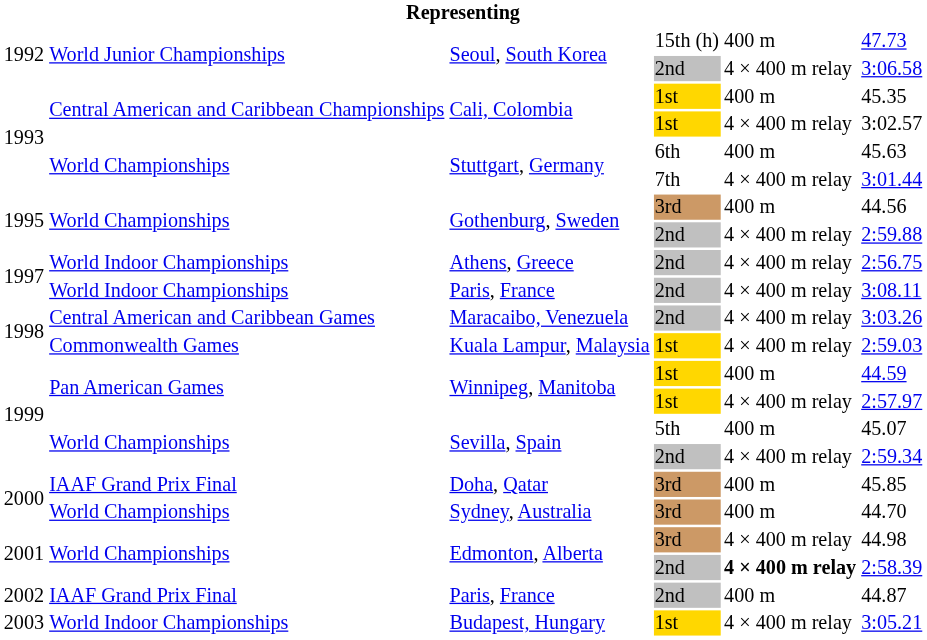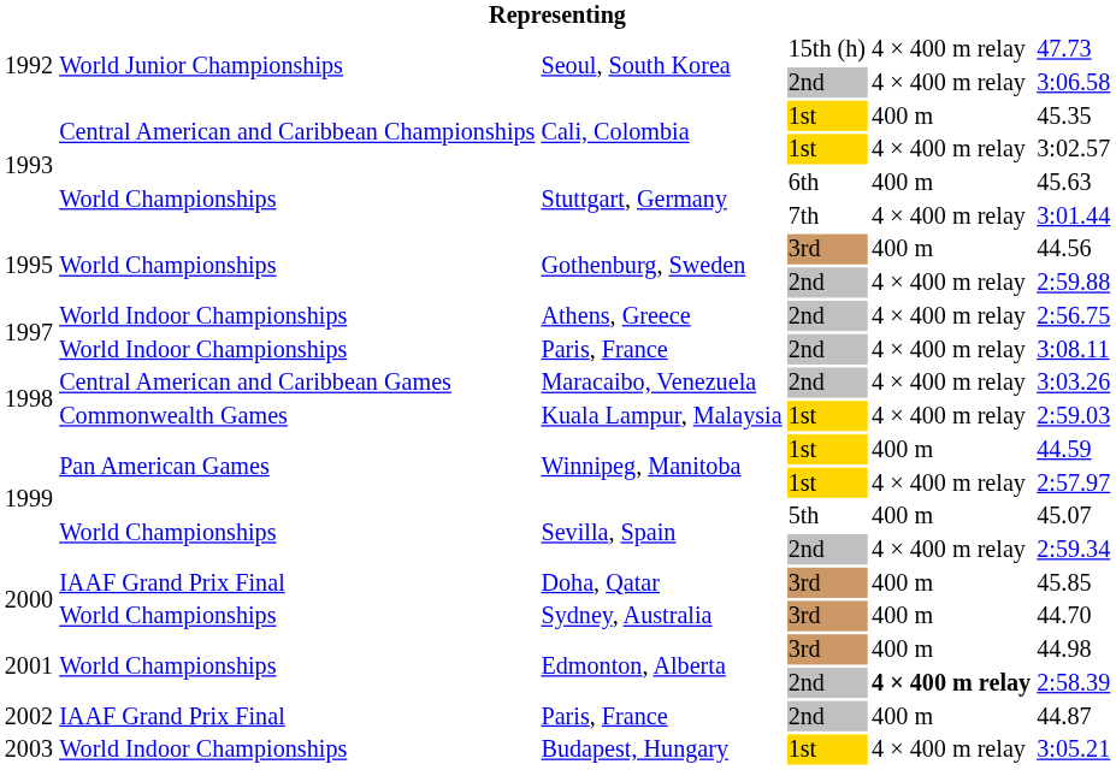 <table>
 <tr>
 <th colspan="6">Representing </th>
 </tr>
 <tr>
 <td rowspan=2>1992</td>
 <td rowspan=2><a href='#'>World Junior Championships</a></td>
 <td rowspan=2><a href='#'>Seoul</a>, <a href='#'>South Korea</a></td>
 <td>15th (h)</td>
-<td>400 m</td>
+<td>4 × 400 m relay</td>
 <td><a href='#'>47.73</a></td>
 </tr>
 <tr>
 <td bgcolor=silver>2nd</td>
 <td>4 × 400 m relay</td>
 <td><a href='#'>3:06.58</a></td>
 </tr>
 <tr>
 <td rowspan=4>1993</td>
 <td rowspan=2><a href='#'>Central American and Caribbean Championships</a></td>
 <td rowspan=2><a href='#'>Cali, Colombia</a></td>
 <td bgcolor="gold">1st</td>
 <td>400 m</td>
 <td>45.35</td>
 </tr>
 <tr>
 <td bgcolor="gold">1st</td>
 <td>4 × 400 m relay</td>
 <td>3:02.57</td>
 </tr>
 <tr>
 <td rowspan=2><a href='#'>World Championships</a></td>
 <td rowspan=2><a href='#'>Stuttgart</a>, <a href='#'>Germany</a></td>
 <td>6th</td>
 <td>400 m</td>
 <td>45.63</td>
 </tr>
 <tr>
 <td>7th</td>
 <td>4 × 400 m relay</td>
 <td><a href='#'>3:01.44</a></td>
 </tr>
 <tr>
 <td rowspan=2>1995</td>
 <td rowspan=2><a href='#'>World Championships</a></td>
 <td rowspan=2><a href='#'>Gothenburg</a>, <a href='#'>Sweden</a></td>
 <td bgcolor="cc9966">3rd</td>
 <td>400 m</td>
 <td>44.56</td>
 </tr>
 <tr>
 <td bgcolor="silver">2nd</td>
 <td>4 × 400 m relay</td>
 <td><a href='#'>2:59.88</a></td>
 </tr>
 <tr>
 <td rowspan=2>1997</td>
 <td><a href='#'>World Indoor Championships</a></td>
 <td><a href='#'>Athens</a>, <a href='#'>Greece</a></td>
 <td bgcolor="silver">2nd</td>
 <td>4 × 400 m relay</td>
 <td><a href='#'>2:56.75</a></td>
 </tr>
 <tr>
 <td><a href='#'>World Indoor Championships</a></td>
 <td><a href='#'>Paris</a>, <a href='#'>France</a></td>
 <td bgcolor="silver">2nd</td>
 <td>4 × 400 m relay</td>
 <td><a href='#'>3:08.11</a></td>
 </tr>
 <tr>
 <td rowspan=2>1998</td>
 <td><a href='#'>Central American and Caribbean Games</a></td>
 <td><a href='#'>Maracaibo, Venezuela</a></td>
 <td bgcolor=silver>2nd</td>
 <td>4 × 400 m relay</td>
 <td><a href='#'>3:03.26</a></td>
 </tr>
 <tr>
 <td><a href='#'>Commonwealth Games</a></td>
 <td><a href='#'>Kuala Lampur</a>, <a href='#'>Malaysia</a></td>
 <td bgcolor="gold">1st</td>
 <td>4 × 400 m relay</td>
 <td><a href='#'>2:59.03</a></td>
 </tr>
 <tr>
 <td rowspan=4>1999</td>
 <td rowspan=2><a href='#'>Pan American Games</a></td>
 <td rowspan=2><a href='#'>Winnipeg</a>, <a href='#'>Manitoba</a></td>
 <td bgcolor="gold">1st</td>
 <td>400 m</td>
 <td><a href='#'>44.59</a></td>
 </tr>
 <tr>
 <td bgcolor="gold">1st</td>
 <td>4 × 400 m relay</td>
 <td><a href='#'>2:57.97</a></td>
 </tr>
 <tr>
 <td rowspan=2><a href='#'>World Championships</a></td>
 <td rowspan=2><a href='#'>Sevilla</a>, <a href='#'>Spain</a></td>
 <td>5th</td>
 <td>400 m</td>
 <td>45.07</td>
 </tr>
 <tr>
 <td bgcolor="silver">2nd</td>
 <td>4 × 400 m relay</td>
 <td><a href='#'>2:59.34</a></td>
 </tr>
 <tr>
 <td rowspan=2>2000</td>
 <td><a href='#'>IAAF Grand Prix Final</a></td>
 <td><a href='#'>Doha</a>, <a href='#'>Qatar</a></td>
 <td bgcolor="cc9966">3rd</td>
 <td>400 m</td>
 <td>45.85</td>
 </tr>
 <tr>
 <td><a href='#'>World Championships</a></td>
 <td><a href='#'>Sydney</a>, <a href='#'>Australia</a></td>
 <td bgcolor="cc9966">3rd</td>
 <td>400 m</td>
 <td>44.70</td>
 </tr>
 <tr>
 <td rowspan=2>2001</td>
 <td rowspan=2><a href='#'>World Championships</a></td>
 <td rowspan=2><a href='#'>Edmonton</a>, <a href='#'>Alberta</a></td>
 <td bgcolor="cc9966">3rd</td>
-<td>4 × 400 m relay</td>
+<td>400 m</td>
 <td>44.98</td>
 </tr>
 <tr>
 <td bgcolor="silver">2nd</td>
 <td><strong>4 × 400 m relay</strong></td>
 <td><a href='#'>2:58.39</a></td>
 </tr>
 <tr>
 <td>2002</td>
 <td><a href='#'>IAAF Grand Prix Final</a></td>
 <td><a href='#'>Paris</a>, <a href='#'>France</a></td>
 <td bgcolor="silver">2nd</td>
 <td>400 m</td>
 <td>44.87</td>
 </tr>
 <tr>
 <td>2003</td>
 <td><a href='#'>World Indoor Championships</a></td>
 <td><a href='#'>Budapest, Hungary</a></td>
 <td bgcolor="gold">1st</td>
 <td>4 × 400 m relay</td>
 <td><a href='#'>3:05.21</a></td>
 </tr>
 </table>
